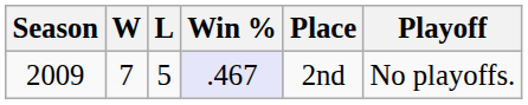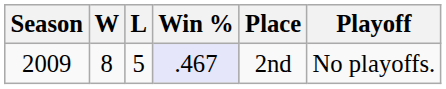 <table class="wikitable" style="text-align:center">
 <tr>
 <th>Season</th>
 <th>W</th>
 <th>L</th>
 <th>Win %</th>
 <th>Place</th>
 <th>Playoff</th>
 </tr>
 <tr>
 <td>2009</td>
-<td>7</td>
+<td>8</td>
 <td>5</td>
 <td style="background: lavender;">.467</td>
 <td>2nd</td>
 <td>No playoffs.</td>
 </tr>
 </table>
